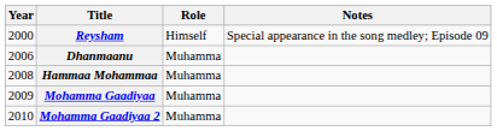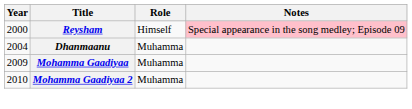 <table class="wikitable sortable plainrowheaders">
 <tr style="background:#ccc; text-align:center;">
 <th scope="col">Year</th>
 <th scope="col">Title</th>
 <th scope="col">Role</th>
 <th scope="col">Notes</th>
 </tr>
 <tr>
 <td>2000</td>
 <th scope="row"><em><a href='#'>Reysham</a></em></th>
 <td>Himself</td>
-<td>Special appearance in the song medley; Episode 09</td>
+<td style="background: pink;">Special appearance in the song medley; Episode 09</td>
 </tr>
 <tr>
-<td>2006</td>
+<td>2004</td>
 <th scope="row"><em>Dhanmaanu</em></th>
-<td>Muhamma</td>
-<td></td>
-</tr>
-<tr>
-<td>2008</td>
-<th scope="row"><em>Hammaa Mohammaa</em></th>
 <td>Muhamma</td>
 <td></td>
 </tr>
 <tr>
 <td>2009</td>
 <th scope="row"><em><a href='#'>Mohamma Gaadiyaa</a></em></th>
 <td>Muhamma</td>
 <td></td>
 </tr>
 <tr>
 <td>2010</td>
 <th scope="row"><em><a href='#'>Mohamma Gaadiyaa 2</a></em></th>
 <td>Muhamma</td>
 <td></td>
 </tr>
 </table>
